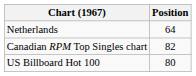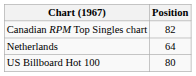 <table class="wikitable sortable">
 <tr>
 <th>Chart (1967)</th>
 <th>Position</th>
 </tr>
 <tr>
+<td>Canadian <em>RPM</em> Top Singles chart</td>
+<td style="text-align:center;">82</td>
+</tr>
+<tr>
 <td>Netherlands</td>
 <td style="text-align:center;">64</td>
-</tr>
-<tr>
-<td>Canadian <em>RPM</em> Top Singles chart</td>
-<td style="text-align:center;">82</td>
 </tr>
 <tr>
 <td>US Billboard Hot 100</td>
 <td style="text-align:center;">80</td>
 </tr>
 </table>
